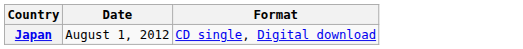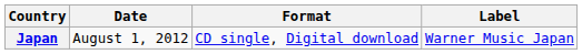 <table class="wikitable plainrowheaders">
 <tr>
 <th scope="col">Country</th>
 <th>Date</th>
 <th>Format</th>
+<th>Label</th>
 </tr>
 <tr>
 <th scope="row" rowspan="1"><a href='#'>Japan</a></th>
 <td>August 1, 2012</td>
 <td><a href='#'>CD single</a>, <a href='#'>Digital download</a></td>
+<td><a href='#'>Warner Music Japan</a></td>
 </tr>
 </table>
